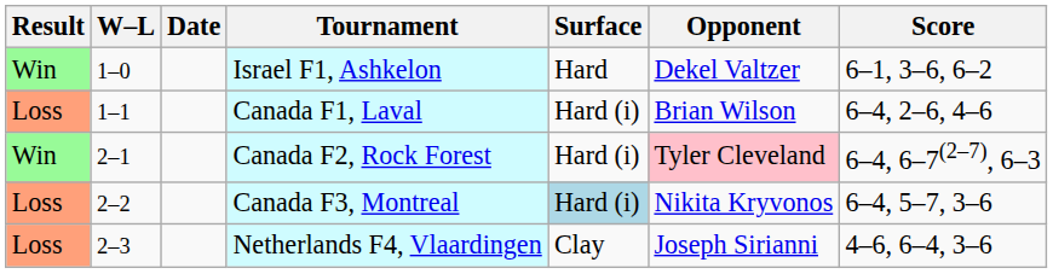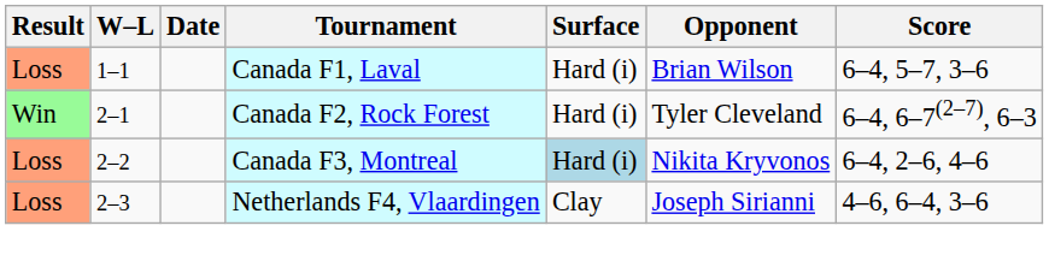 <table class="sortable wikitable nowrap">
 <tr>
 <th>Result</th>
 <th class="unsortable">W–L</th>
 <th>Date</th>
 <th>Tournament</th>
 <th>Surface</th>
 <th>Opponent</th>
 <th class="unsortable">Score</th>
 </tr>
 <tr>
-<td bgcolor=98fb98>Win</td>
-<td><small>1–0</small></td>
-<td></td>
-<td style="background:#cffcff;">Israel F1, <a href='#'>Ashkelon</a></td>
-<td>Hard</td>
-<td> <a href='#'>Dekel Valtzer</a></td>
-<td>6–1, 3–6, 6–2</td>
-</tr>
-<tr>
 <td bgcolor=FFA07A>Loss</td>
 <td><small>1–1</small></td>
 <td></td>
 <td style="background:#cffcff;">Canada F1, <a href='#'>Laval</a></td>
 <td>Hard (i)</td>
 <td> <a href='#'>Brian Wilson</a></td>
-<td>6–4, 2–6, 4–6</td>
+<td>6–4, 5–7, 3–6</td>
 </tr>
 <tr>
 <td bgcolor=98fb98>Win</td>
 <td><small>2–1</small></td>
 <td></td>
 <td style="background:#cffcff;">Canada F2, <a href='#'>Rock Forest</a></td>
 <td>Hard (i)</td>
-<td style="background: pink;"> Tyler Cleveland</td>
+<td> Tyler Cleveland</td>
 <td>6–4, 6–7<sup>(2–7)</sup>, 6–3</td>
 </tr>
 <tr>
 <td bgcolor=FFA07A>Loss</td>
 <td><small>2–2</small></td>
 <td></td>
 <td style="background:#cffcff;">Canada F3, <a href='#'>Montreal</a></td>
 <td style="background: lightblue;">Hard (i)</td>
 <td> <a href='#'>Nikita Kryvonos</a></td>
-<td>6–4, 5–7, 3–6</td>
+<td>6–4, 2–6, 4–6</td>
 </tr>
 <tr>
 <td bgcolor=FFA07A>Loss</td>
 <td><small>2–3</small></td>
 <td></td>
 <td style="background:#cffcff;">Netherlands F4, <a href='#'>Vlaardingen</a></td>
 <td>Clay</td>
 <td> <a href='#'>Joseph Sirianni</a></td>
 <td>4–6, 6–4, 3–6</td>
 </tr>
 </table>
